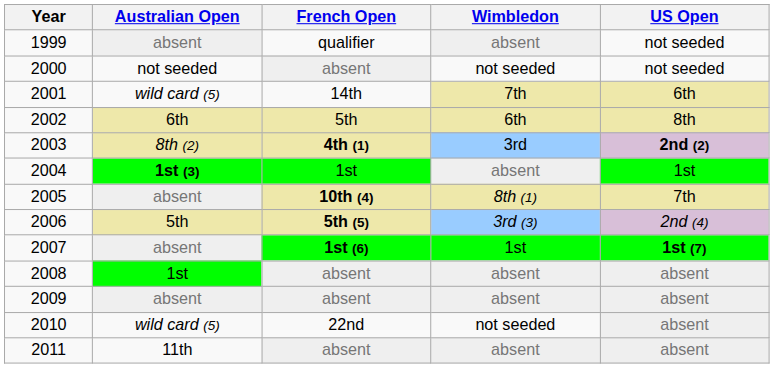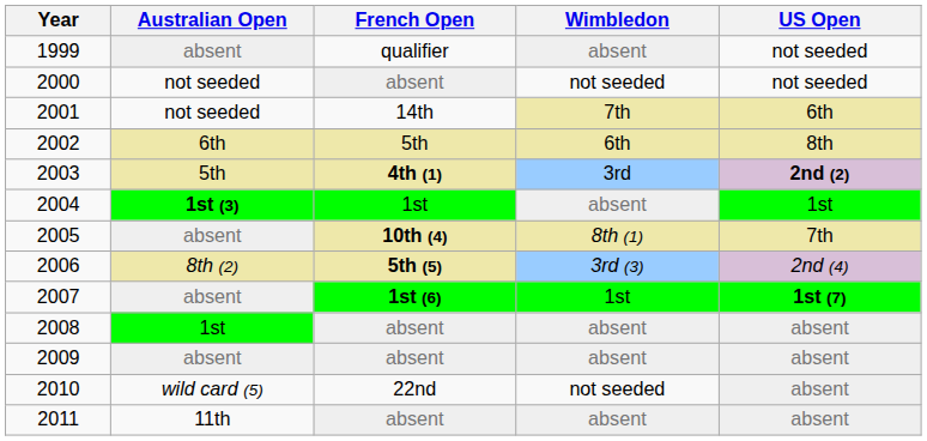 <table class="wikitable" style="text-align:center">
 <tr>
 <th width="80">Year</th>
 <th width="160"><a href='#'>Australian Open</a></th>
 <th width="160"><a href='#'>French Open</a></th>
 <th width="160"><a href='#'>Wimbledon</a></th>
 <th width="160"><a href='#'>US Open</a></th>
 </tr>
 <tr>
 <td>1999</td>
 <td bgcolor=efefef style=color:#767676>absent</td>
 <td>qualifier</td>
 <td bgcolor=efefef style=color:#767676>absent</td>
 <td>not seeded</td>
 </tr>
 <tr>
 <td>2000</td>
 <td>not seeded</td>
 <td bgcolor=efefef style=color:#767676>absent</td>
 <td>not seeded</td>
 <td>not seeded</td>
 </tr>
 <tr>
 <td>2001</td>
-<td><em>wild card <small>(5)</small></em></td>
+<td>not seeded</td>
 <td>14th</td>
 <td bgcolor=eee8aa>7th</td>
 <td bgcolor=eee8aa>6th</td>
 </tr>
 <tr>
 <td>2002</td>
 <td bgcolor=eee8aa>6th</td>
 <td bgcolor=eee8aa>5th</td>
 <td bgcolor=eee8aa>6th</td>
 <td bgcolor=eee8aa>8th</td>
 </tr>
 <tr>
 <td>2003</td>
-<td bgcolor=eee8aa><em>8th <small>(2)</small></em></td>
+<td bgcolor=eee8aa>5th</td>
 <td bgcolor=eee8aa><strong>4th <small>(1)</small></strong></td>
 <td bgcolor=#9cf>3rd</td>
 <td bgcolor=thistle><strong>2nd <small>(2)</small></strong></td>
 </tr>
 <tr>
 <td>2004</td>
 <td bgcolor=lime><strong>1st <small>(3)</small></strong></td>
 <td bgcolor=lime>1st</td>
 <td bgcolor=efefef style=color:#767676>absent</td>
 <td bgcolor=lime>1st</td>
 </tr>
 <tr>
 <td>2005</td>
 <td bgcolor=efefef style=color:#767676>absent</td>
 <td bgcolor=eee8aa><strong>10th <small>(4)</small></strong></td>
 <td bgcolor=eee8aa><em>8th <small>(1)</small></em></td>
 <td bgcolor=eee8aa>7th</td>
 </tr>
 <tr>
 <td>2006</td>
-<td bgcolor=eee8aa>5th</td>
+<td bgcolor=eee8aa><em>8th <small>(2)</small></em></td>
 <td bgcolor=eee8aa><strong>5th <small>(5)</small></strong></td>
 <td bgcolor=#9cf><em>3rd <small>(3)</small></em></td>
 <td bgcolor=thistle><em>2nd <small>(4)</small></em></td>
 </tr>
 <tr>
 <td>2007</td>
 <td bgcolor=efefef style=color:#767676>absent</td>
 <td bgcolor=lime><strong>1st <small>(6)</small></strong></td>
 <td bgcolor=lime>1st</td>
 <td bgcolor=lime><strong>1st <small>(7)</small></strong></td>
 </tr>
 <tr>
 <td>2008</td>
 <td bgcolor=lime>1st</td>
 <td bgcolor=efefef style=color:#767676>absent</td>
 <td bgcolor=efefef style=color:#767676>absent</td>
 <td bgcolor=efefef style=color:#767676>absent</td>
 </tr>
 <tr>
 <td>2009</td>
 <td bgcolor=efefef style=color:#767676>absent</td>
 <td bgcolor=efefef style=color:#767676>absent</td>
 <td bgcolor=efefef style=color:#767676>absent</td>
 <td bgcolor=efefef style=color:#767676>absent</td>
 </tr>
 <tr>
 <td>2010</td>
 <td><em>wild card <small>(5)</small></em></td>
 <td>22nd</td>
 <td>not seeded</td>
 <td bgcolor=efefef style=color:#767676>absent</td>
 </tr>
 <tr>
 <td>2011</td>
 <td>11th</td>
 <td bgcolor=efefef style=color:#767676>absent</td>
 <td bgcolor=efefef style=color:#767676>absent</td>
 <td bgcolor=efefef style=color:#767676>absent</td>
 </tr>
 </table>
